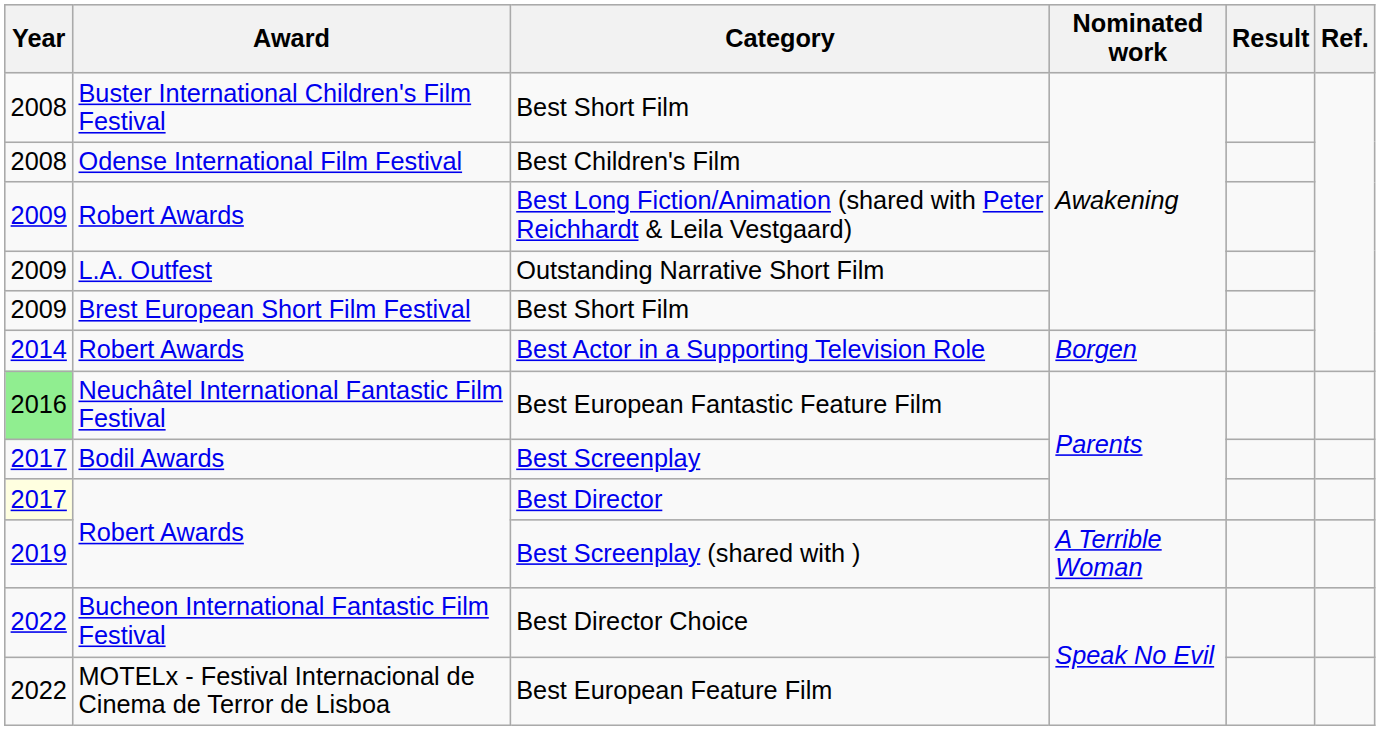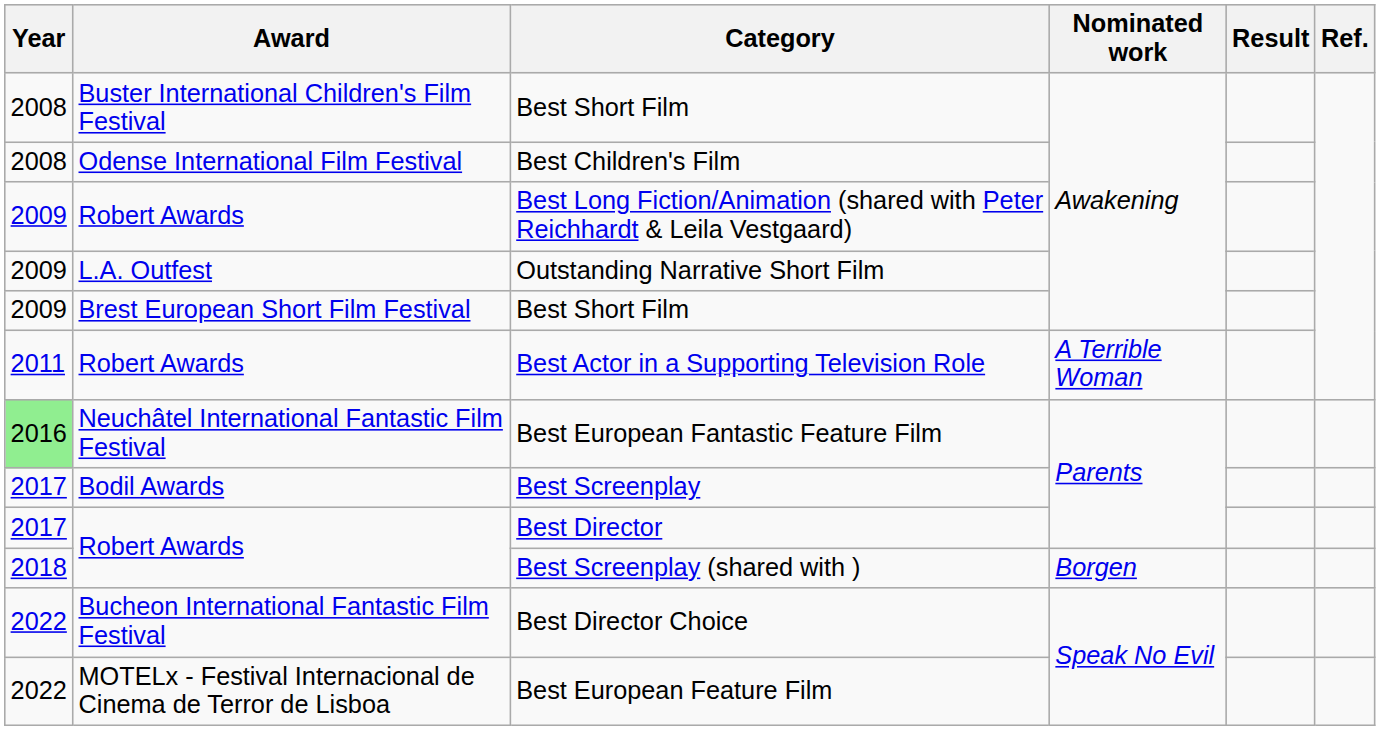 <table class="wikitable">
 <tr>
 <th>Year</th>
 <th>Award</th>
 <th>Category</th>
 <th>Nominated work</th>
 <th>Result</th>
 <th>Ref.</th>
 </tr>
 <tr>
 <td>2008</td>
 <td><a href='#'>Buster International Children's Film Festival</a></td>
 <td>Best Short Film</td>
 <td rowspan="5"><em>Awakening</em></td>
 <td></td>
 <td rowspan="6"></td>
 </tr>
 <tr>
 <td>2008</td>
 <td><a href='#'>Odense International Film Festival</a></td>
 <td>Best Children's Film</td>
 <td></td>
 </tr>
 <tr>
 <td><a href='#'>2009</a></td>
 <td><a href='#'>Robert Awards</a></td>
 <td><a href='#'>Best Long Fiction/Animation</a> (shared with <a href='#'>Peter Reichhardt</a> & Leila Vestgaard)</td>
 <td></td>
 </tr>
 <tr>
 <td>2009</td>
 <td><a href='#'>L.A. Outfest</a></td>
 <td>Outstanding Narrative Short Film</td>
 <td></td>
 </tr>
 <tr>
 <td>2009</td>
 <td><a href='#'>Brest European Short Film Festival</a></td>
 <td>Best Short Film</td>
 <td></td>
 </tr>
 <tr>
-<td><a href='#'>2014</a></td>
+<td><a href='#'>2011</a></td>
 <td><a href='#'>Robert Awards</a></td>
 <td><a href='#'>Best Actor in a Supporting Television Role</a></td>
-<td><em><a href='#'>Borgen</a></em></td>
+<td><em><a href='#'>A Terrible Woman</a></em></td>
 <td></td>
 </tr>
 <tr>
 <td style="background: lightgreen;">2016</td>
 <td><a href='#'>Neuchâtel International Fantastic Film Festival</a></td>
 <td>Best European Fantastic Feature Film</td>
 <td rowspan="3"><em><a href='#'>Parents</a></em></td>
 <td></td>
 <td></td>
 </tr>
 <tr>
 <td><a href='#'>2017</a></td>
 <td><a href='#'>Bodil Awards</a></td>
 <td><a href='#'>Best Screenplay</a></td>
 <td></td>
 <td></td>
 </tr>
 <tr>
-<td style="background: lightyellow;"><a href='#'>2017</a></td>
+<td><a href='#'>2017</a></td>
 <td rowspan="2"><a href='#'>Robert Awards</a></td>
 <td><a href='#'>Best Director</a></td>
 <td></td>
 <td></td>
 </tr>
 <tr>
-<td><a href='#'>2019</a></td>
+<td><a href='#'>2018</a></td>
 <td><a href='#'>Best Screenplay</a> (shared with )</td>
-<td><em><a href='#'>A Terrible Woman</a></em></td>
+<td><em><a href='#'>Borgen</a></em></td>
 <td></td>
 <td></td>
 </tr>
 <tr>
 <td><a href='#'>2022</a></td>
 <td><a href='#'>Bucheon International Fantastic Film Festival</a></td>
 <td>Best Director Choice</td>
 <td rowspan="2"><a href='#'><em>Speak No Evil</em></a></td>
 <td></td>
 <td></td>
 </tr>
 <tr>
 <td>2022</td>
 <td>MOTELx - Festival Internacional de Cinema de Terror de Lisboa</td>
 <td>Best European Feature Film</td>
 <td></td>
 <td></td>
 </tr>
 </table>
